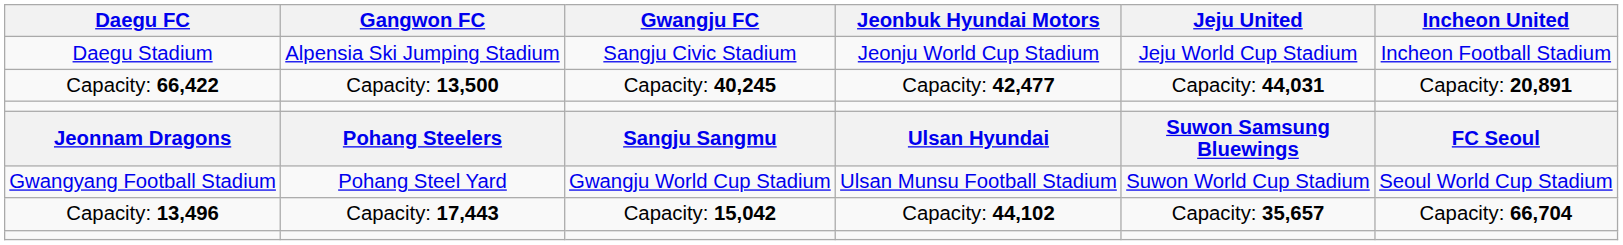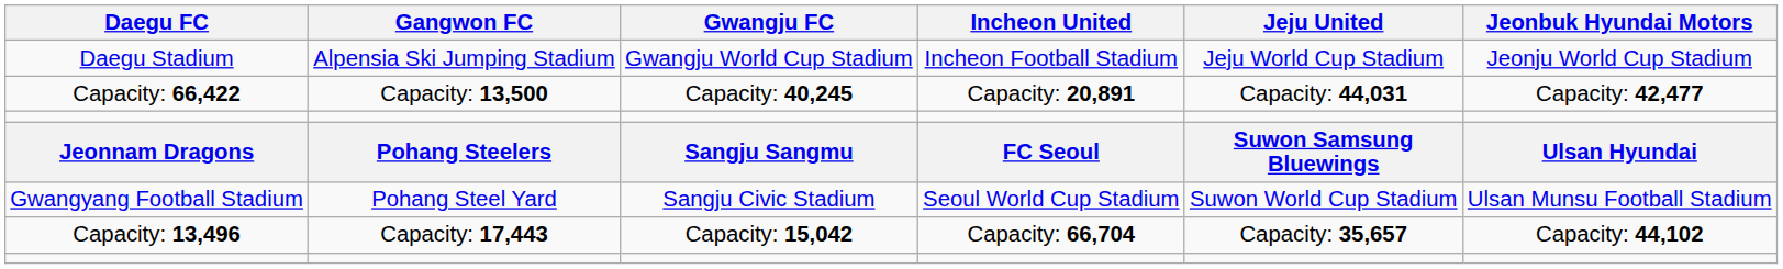 <table class="wikitable" style="text-align:center">
 <tr>
 <th><a href='#'>Daegu FC</a></th>
 <th><a href='#'>Gangwon FC</a></th>
 <th><a href='#'>Gwangju FC</a></th>
+<th><a href='#'>Incheon United</a></th>
+<th><a href='#'>Jeju United</a></th>
 <th><a href='#'>Jeonbuk Hyundai Motors</a></th>
-<th><a href='#'>Jeju United</a></th>
-<th><a href='#'>Incheon United</a></th>
 </tr>
 <tr>
 <td><a href='#'>Daegu Stadium</a></td>
 <td><a href='#'>Alpensia Ski Jumping Stadium</a></td>
-<td><a href='#'>Sangju Civic Stadium</a></td>
+<td><a href='#'>Gwangju World Cup Stadium</a></td>
+<td><a href='#'>Incheon Football Stadium</a></td>
+<td><a href='#'>Jeju World Cup Stadium</a></td>
 <td><a href='#'>Jeonju World Cup Stadium</a></td>
-<td><a href='#'>Jeju World Cup Stadium</a></td>
-<td><a href='#'>Incheon Football Stadium</a></td>
 </tr>
 <tr>
 <td>Capacity: <strong>66,422</strong></td>
 <td>Capacity: <strong>13,500</strong></td>
 <td>Capacity: <strong>40,245</strong></td>
+<td>Capacity: <strong>20,891</strong></td>
+<td>Capacity: <strong>44,031</strong></td>
 <td>Capacity: <strong>42,477</strong></td>
-<td>Capacity: <strong>44,031</strong></td>
-<td>Capacity: <strong>20,891</strong></td>
 </tr>
 <tr>
 <td></td>
 <td></td>
 <td></td>
 <td></td>
 <td></td>
 <td></td>
 </tr>
 <tr>
 <th><a href='#'>Jeonnam Dragons</a></th>
 <th><a href='#'>Pohang Steelers</a></th>
 <th><a href='#'>Sangju Sangmu</a></th>
+<th><a href='#'>FC Seoul</a></th>
+<th><a href='#'>Suwon Samsung<br>Bluewings</a></th>
 <th><a href='#'>Ulsan Hyundai</a></th>
-<th><a href='#'>Suwon Samsung<br>Bluewings</a></th>
-<th><a href='#'>FC Seoul</a></th>
 </tr>
 <tr>
 <td><a href='#'>Gwangyang Football Stadium</a></td>
 <td><a href='#'>Pohang Steel Yard</a></td>
-<td><a href='#'>Gwangju World Cup Stadium</a></td>
+<td><a href='#'>Sangju Civic Stadium</a></td>
+<td><a href='#'>Seoul World Cup Stadium</a></td>
+<td><a href='#'>Suwon World Cup Stadium</a></td>
 <td><a href='#'>Ulsan Munsu Football Stadium</a></td>
-<td><a href='#'>Suwon World Cup Stadium</a></td>
-<td><a href='#'>Seoul World Cup Stadium</a></td>
 </tr>
 <tr>
 <td>Capacity: <strong>13,496</strong></td>
 <td>Capacity: <strong>17,443</strong></td>
 <td>Capacity: <strong>15,042</strong></td>
+<td>Capacity: <strong>66,704</strong></td>
+<td>Capacity: <strong>35,657</strong></td>
 <td>Capacity: <strong>44,102</strong></td>
-<td>Capacity: <strong>35,657</strong></td>
-<td>Capacity: <strong>66,704</strong></td>
 </tr>
 <tr>
 <td></td>
 <td></td>
 <td></td>
 <td></td>
 <td></td>
 <td></td>
 </tr>
 </table>
